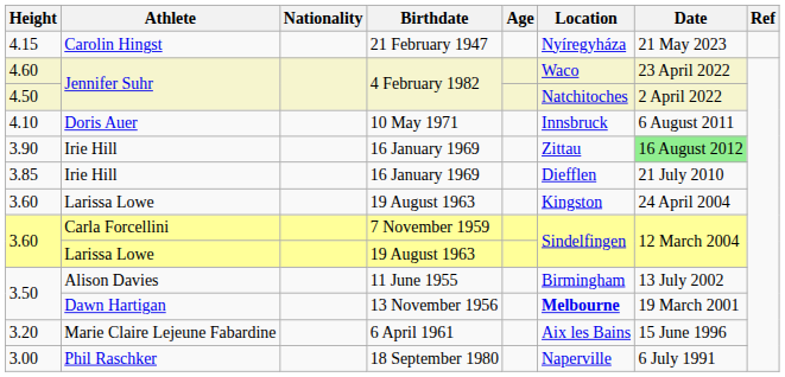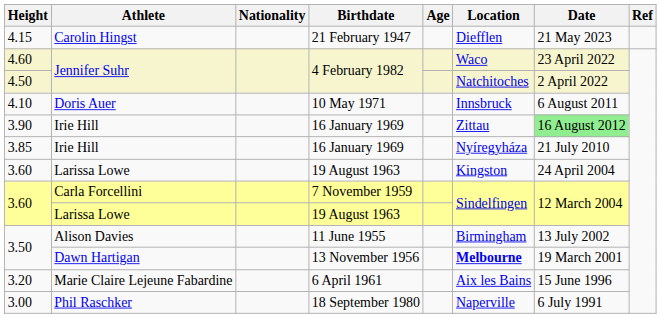 <table class="wikitable">
 <tr>
 <th>Height</th>
 <th>Athlete</th>
 <th>Nationality</th>
 <th>Birthdate</th>
 <th>Age</th>
 <th>Location</th>
 <th>Date</th>
 <th>Ref</th>
 </tr>
 <tr>
 <td>4.15</td>
 <td><a href='#'>Carolin Hingst</a></td>
 <td></td>
 <td>21 February 1947</td>
 <td></td>
-<td><a href='#'>Nyíregyháza</a></td>
+<td><a href='#'>Diefflen</a></td>
 <td>21 May 2023</td>
 <td></td>
 </tr>
 <tr style="background:#f6f5ce;">
 <td>4.60</td>
 <td rowspan=2><a href='#'>Jennifer Suhr</a></td>
 <td rowspan=2></td>
 <td rowspan=2>4 February 1982</td>
 <td></td>
 <td><a href='#'>Waco</a></td>
 <td>23 April 2022</td>
 </tr>
 <tr style="background:#f6f5ce;">
 <td>4.50</td>
 <td></td>
 <td><a href='#'>Natchitoches</a></td>
 <td>2 April 2022</td>
 </tr>
 <tr>
 <td>4.10</td>
 <td><a href='#'>Doris Auer</a></td>
 <td></td>
 <td>10 May 1971</td>
 <td></td>
 <td><a href='#'>Innsbruck</a></td>
 <td>6 August 2011</td>
 </tr>
 <tr>
 <td>3.90</td>
 <td>Irie Hill</td>
 <td></td>
 <td>16 January 1969</td>
 <td></td>
 <td><a href='#'>Zittau</a></td>
 <td style="background: lightgreen;">16 August 2012</td>
 </tr>
 <tr>
 <td>3.85</td>
 <td>Irie Hill</td>
 <td></td>
 <td>16 January 1969</td>
 <td></td>
-<td><a href='#'>Diefflen</a></td>
+<td><a href='#'>Nyíregyháza</a></td>
 <td>21 July 2010</td>
 </tr>
 <tr>
 <td>3.60</td>
 <td>Larissa Lowe</td>
 <td></td>
 <td>19 August 1963</td>
 <td></td>
 <td><a href='#'>Kingston</a></td>
 <td>24 April 2004</td>
 </tr>
 <tr style="background:#ff9;">
 <td rowspan=2>3.60 </td>
 <td>Carla Forcellini</td>
 <td></td>
 <td>7 November 1959</td>
 <td></td>
 <td rowspan=2><a href='#'>Sindelfingen</a></td>
 <td rowspan=2>12 March 2004</td>
 </tr>
 <tr style="background:#ff9;">
 <td>Larissa Lowe</td>
 <td></td>
 <td>19 August 1963</td>
 <td></td>
 </tr>
 <tr>
 <td rowspan=2>3.50</td>
 <td>Alison Davies</td>
 <td></td>
 <td>11 June 1955</td>
 <td></td>
 <td><a href='#'>Birmingham</a></td>
 <td>13 July 2002</td>
 </tr>
 <tr>
 <td><a href='#'>Dawn Hartigan</a></td>
 <td></td>
 <td>13 November 1956</td>
 <td></td>
 <td><strong><a href='#'>Melbourne</a></strong></td>
 <td>19 March 2001</td>
 </tr>
 <tr>
 <td>3.20</td>
 <td>Marie Claire Lejeune Fabardine</td>
 <td></td>
 <td>6 April 1961</td>
 <td></td>
 <td><a href='#'>Aix les Bains</a></td>
 <td>15 June 1996</td>
 </tr>
 <tr>
 <td>3.00</td>
 <td><a href='#'>Phil Raschker</a></td>
 <td></td>
 <td>18 September 1980</td>
 <td></td>
 <td><a href='#'>Naperville</a></td>
 <td>6 July 1991</td>
 </tr>
 </table>
